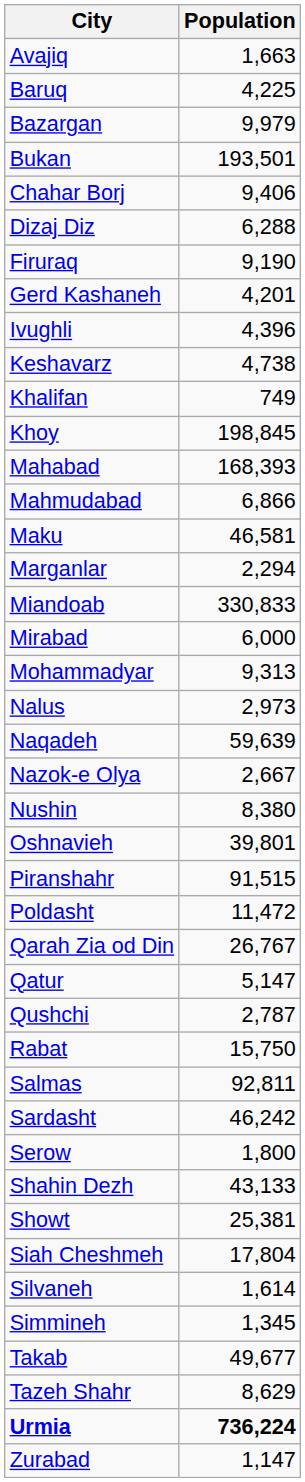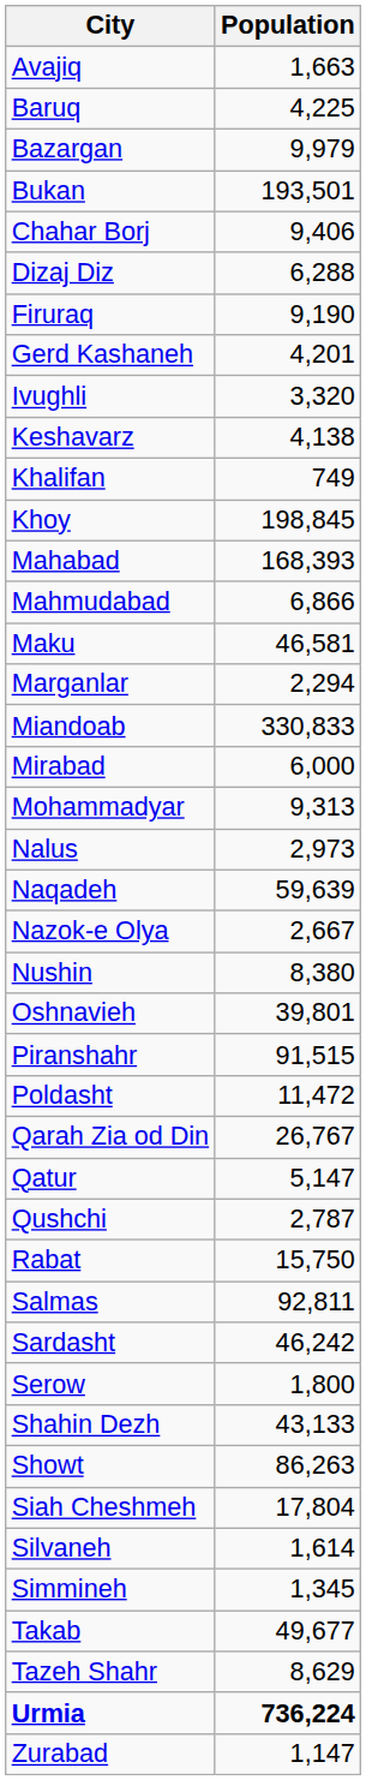 <table class="wikitable sortable">
 <tr>
 <th>City</th>
 <th>Population</th>
 </tr>
 <tr>
 <td><a href='#'>Avajiq</a></td>
 <td style="text-align: right;">1,663</td>
 </tr>
 <tr>
 <td><a href='#'>Baruq</a></td>
 <td style="text-align: right;">4,225</td>
 </tr>
 <tr>
 <td><a href='#'>Bazargan</a></td>
 <td style="text-align: right;">9,979</td>
 </tr>
 <tr>
 <td><a href='#'>Bukan</a></td>
 <td style="text-align: right;">193,501</td>
 </tr>
 <tr>
 <td><a href='#'>Chahar Borj</a></td>
 <td style="text-align: right;">9,406</td>
 </tr>
 <tr>
 <td><a href='#'>Dizaj Diz</a></td>
 <td style="text-align: right;">6,288</td>
 </tr>
 <tr>
 <td><a href='#'>Firuraq</a></td>
 <td style="text-align: right;">9,190</td>
 </tr>
 <tr>
 <td><a href='#'>Gerd Kashaneh</a></td>
 <td style="text-align: right;">4,201</td>
 </tr>
 <tr>
 <td><a href='#'>Ivughli</a></td>
-<td style="text-align: right;">4,396</td>
+<td style="text-align: right;">3,320</td>
 </tr>
 <tr>
 <td><a href='#'>Keshavarz</a></td>
-<td style="text-align: right;">4,738</td>
+<td style="text-align: right;">4,138</td>
 </tr>
 <tr>
 <td><a href='#'>Khalifan</a></td>
 <td style="text-align: right;">749</td>
 </tr>
 <tr>
 <td><a href='#'>Khoy</a></td>
 <td style="text-align: right;">198,845</td>
 </tr>
 <tr>
 <td><a href='#'>Mahabad</a></td>
 <td style="text-align: right;">168,393</td>
 </tr>
 <tr>
 <td><a href='#'>Mahmudabad</a></td>
 <td style="text-align: right;">6,866</td>
 </tr>
 <tr>
 <td><a href='#'>Maku</a></td>
 <td style="text-align: right;">46,581</td>
 </tr>
 <tr>
 <td><a href='#'>Marganlar</a></td>
 <td style="text-align: right;">2,294</td>
 </tr>
 <tr>
 <td><a href='#'>Miandoab</a></td>
 <td style="text-align: right;">330,833</td>
 </tr>
 <tr>
 <td><a href='#'>Mirabad</a></td>
 <td style="text-align: right;">6,000</td>
 </tr>
 <tr>
 <td><a href='#'>Mohammadyar</a></td>
 <td style="text-align: right;">9,313</td>
 </tr>
 <tr>
 <td><a href='#'>Nalus</a></td>
 <td style="text-align: right;">2,973</td>
 </tr>
 <tr>
 <td><a href='#'>Naqadeh</a></td>
 <td style="text-align: right;">59,639</td>
 </tr>
 <tr>
 <td><a href='#'>Nazok-e Olya</a></td>
 <td style="text-align: right;">2,667</td>
 </tr>
 <tr>
 <td><a href='#'>Nushin</a></td>
 <td style="text-align: right;">8,380</td>
 </tr>
 <tr>
 <td><a href='#'>Oshnavieh</a></td>
 <td style="text-align: right;">39,801</td>
 </tr>
 <tr>
 <td><a href='#'>Piranshahr</a></td>
 <td style="text-align: right;">91,515</td>
 </tr>
 <tr>
 <td><a href='#'>Poldasht</a></td>
 <td style="text-align: right;">11,472</td>
 </tr>
 <tr>
 <td><a href='#'>Qarah Zia od Din</a></td>
 <td style="text-align: right;">26,767</td>
 </tr>
 <tr>
 <td><a href='#'>Qatur</a></td>
 <td style="text-align: right;">5,147</td>
 </tr>
 <tr>
 <td><a href='#'>Qushchi</a></td>
 <td style="text-align: right;">2,787</td>
 </tr>
 <tr>
 <td><a href='#'>Rabat</a></td>
 <td style="text-align: right;">15,750</td>
 </tr>
 <tr>
 <td><a href='#'>Salmas</a></td>
 <td style="text-align: right;">92,811</td>
 </tr>
 <tr>
 <td><a href='#'>Sardasht</a></td>
 <td style="text-align: right;">46,242</td>
 </tr>
 <tr>
 <td><a href='#'>Serow</a></td>
 <td style="text-align: right;">1,800</td>
 </tr>
 <tr>
 <td><a href='#'>Shahin Dezh</a></td>
 <td style="text-align: right;">43,133</td>
 </tr>
 <tr>
 <td><a href='#'>Showt</a></td>
-<td style="text-align: right;">25,381</td>
+<td style="text-align: right;">86,263</td>
 </tr>
 <tr>
 <td><a href='#'>Siah Cheshmeh</a></td>
 <td style="text-align: right;">17,804</td>
 </tr>
 <tr>
 <td><a href='#'>Silvaneh</a></td>
 <td style="text-align: right;">1,614</td>
 </tr>
 <tr>
 <td><a href='#'>Simmineh</a></td>
 <td style="text-align: right;">1,345</td>
 </tr>
 <tr>
 <td><a href='#'>Takab</a></td>
 <td style="text-align: right;">49,677</td>
 </tr>
 <tr>
 <td><a href='#'>Tazeh Shahr</a></td>
 <td style="text-align: right;">8,629</td>
 </tr>
 <tr>
 <td><strong><a href='#'>Urmia</a></strong></td>
 <td style="text-align: right;"><strong>736,224</strong></td>
 </tr>
 <tr>
 <td><a href='#'>Zurabad</a></td>
 <td style="text-align: right;">1,147</td>
 </tr>
 </table>
